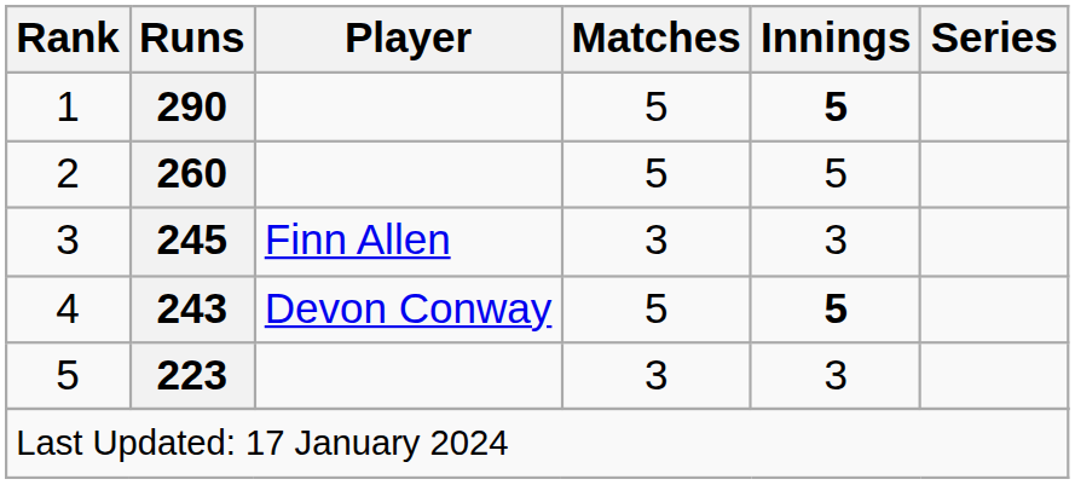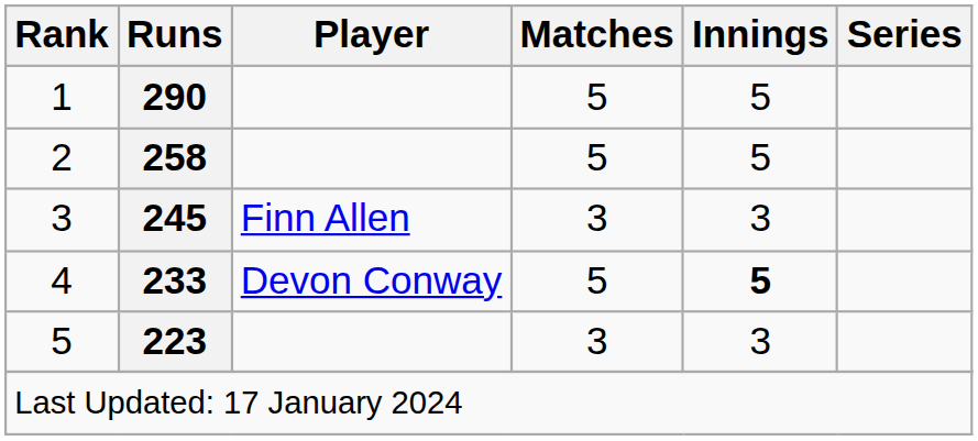 <table class="wikitable plainrowheaders sortable">
 <tr>
 <th scope=col>Rank</th>
 <th scope=col>Runs</th>
 <th scope=col>Player</th>
 <th scope=col>Matches</th>
 <th scope=col>Innings</th>
 <th scope=col>Series</th>
 </tr>
 <tr>
 <td align=center>1</td>
 <th scope=row style=text-align:center;>290</th>
 <td></td>
 <td align=center>5</td>
-<td align=center><strong>5</strong></td>
+<td align=center>5</td>
 <td></td>
 </tr>
 <tr>
 <td align=center>2</td>
-<th scope=row style=text-align:center;>260</th>
+<th scope=row style=text-align:center;>258</th>
 <td></td>
 <td align=center>5</td>
 <td align=center>5</td>
 <td></td>
 </tr>
 <tr>
 <td align=center>3</td>
 <th scope=row style=text-align:center;>245</th>
 <td><a href='#'>Finn Allen</a></td>
 <td align=center>3</td>
 <td align=center>3</td>
 <td></td>
 </tr>
 <tr>
 <td align=center>4</td>
-<th scope=row style=text-align:center;>243</th>
+<th scope=row style=text-align:center;>233</th>
 <td><a href='#'>Devon Conway</a></td>
 <td align=center>5</td>
 <td align=center><strong>5</strong></td>
 <td></td>
 </tr>
 <tr>
 <td align=center>5</td>
 <th scope=row style=text-align:center;>223</th>
 <td></td>
 <td align=center>3</td>
 <td align=center>3</td>
 <td></td>
 </tr>
 <tr>
 </tr>
 <tr class=sortbottom>
 <td colspan=6><small>Last Updated: 17 January 2024</small></td>
 </tr>
 </table>
